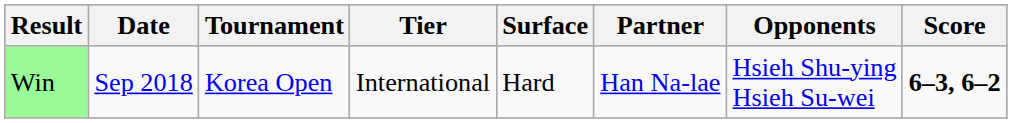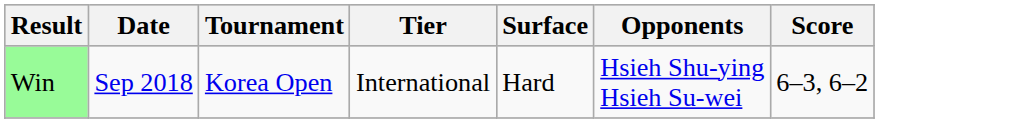 <table class="sortable wikitable">
 <tr>
 <th>Result</th>
 <th>Date</th>
 <th>Tournament</th>
 <th>Tier</th>
 <th>Surface</th>
-<th>Partner</th>
 <th>Opponents</th>
 <th class="unsortable">Score</th>
 </tr>
 <tr>
 <td style="background:#98fb98;">Win</td>
 <td><a href='#'>Sep 2018</a></td>
 <td><a href='#'>Korea Open</a></td>
 <td>International</td>
 <td>Hard</td>
-<td> <a href='#'>Han Na-lae</a></td>
 <td> <a href='#'>Hsieh Shu-ying</a> <br>  <a href='#'>Hsieh Su-wei</a></td>
-<td><strong>6–3, 6–2</strong></td>
+<td>6–3, 6–2</td>
 </tr>
 </table>
